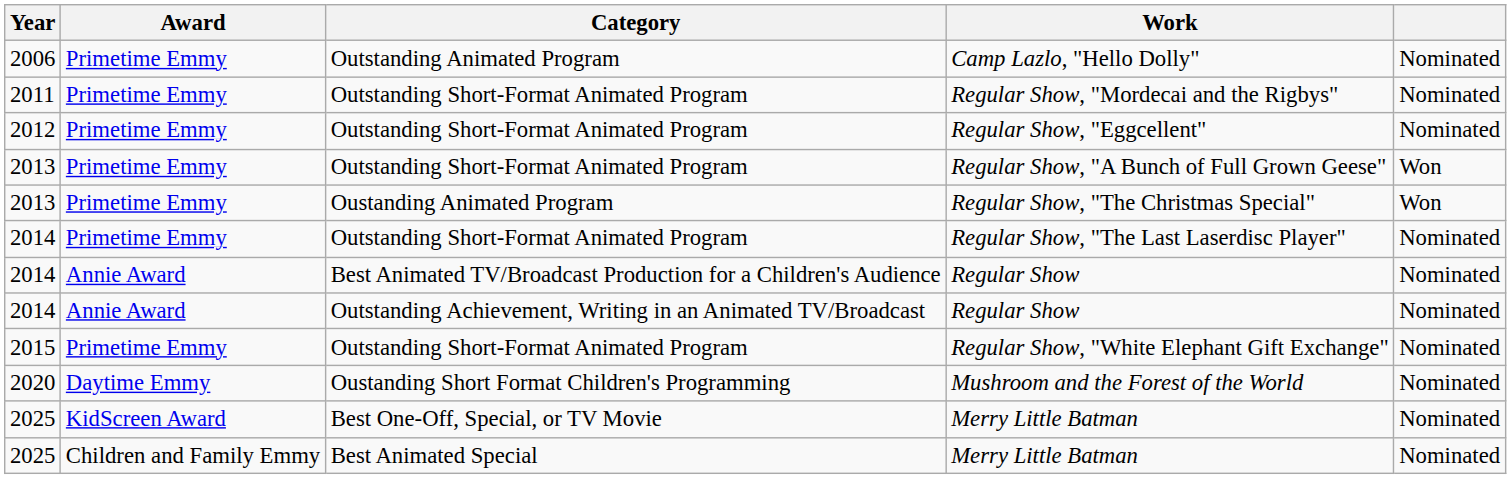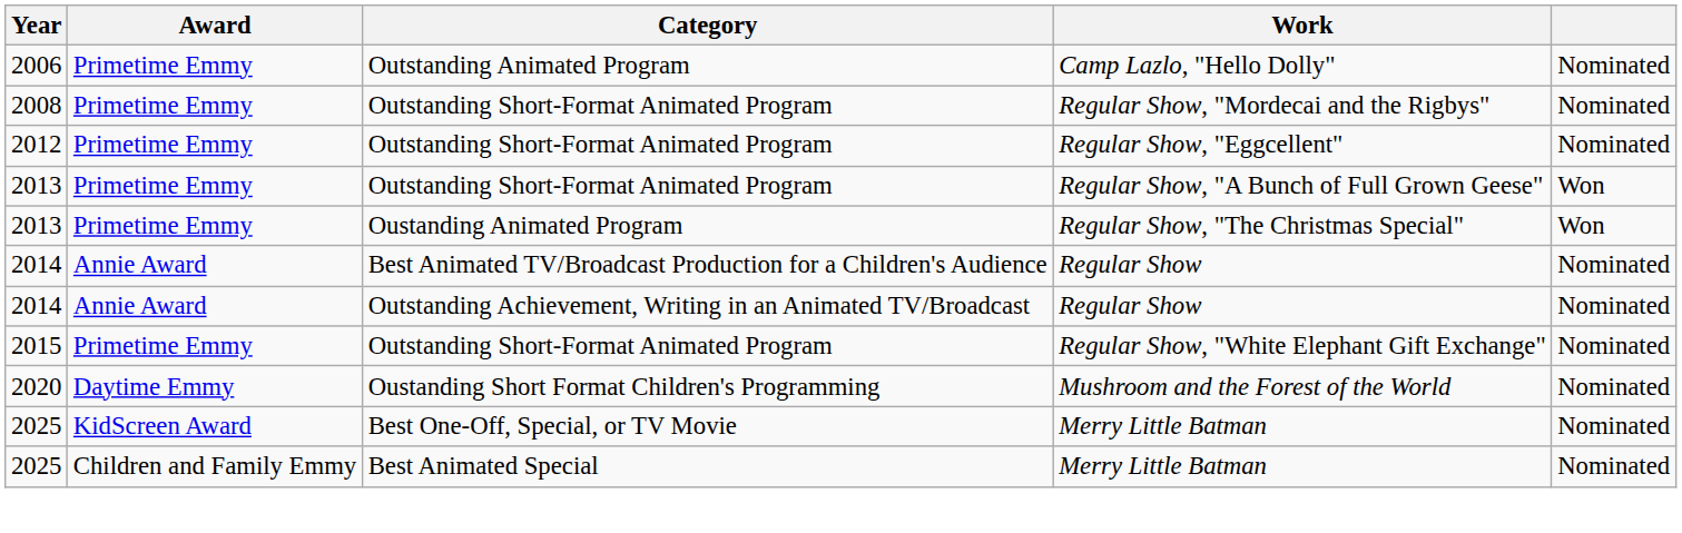 <table class="wikitable">
 <tr>
 <th>Year</th>
 <th>Award</th>
 <th>Category</th>
 <th>Work</th>
 <th></th>
 </tr>
 <tr>
 <td>2006</td>
 <td><a href='#'>Primetime Emmy</a></td>
 <td>Outstanding Animated Program</td>
 <td><em>Camp Lazlo</em>, "Hello Dolly"</td>
 <td>Nominated</td>
 </tr>
 <tr>
-<td>2011</td>
+<td>2008</td>
 <td><a href='#'>Primetime Emmy</a></td>
 <td>Outstanding Short-Format Animated Program</td>
 <td><em>Regular Show</em>, "Mordecai and the Rigbys"</td>
 <td>Nominated</td>
 </tr>
 <tr>
 <td>2012</td>
 <td><a href='#'>Primetime Emmy</a></td>
 <td>Outstanding Short-Format Animated Program</td>
 <td><em>Regular Show</em>, "Eggcellent"</td>
 <td>Nominated</td>
 </tr>
 <tr>
 <td>2013</td>
 <td><a href='#'>Primetime Emmy</a></td>
 <td>Outstanding Short-Format Animated Program</td>
 <td><em>Regular Show</em>, "A Bunch of Full Grown Geese"</td>
 <td>Won</td>
 </tr>
 <tr>
 <td>2013</td>
 <td><a href='#'>Primetime Emmy</a></td>
 <td>Oustanding Animated Program</td>
 <td><em>Regular Show</em>, "The Christmas Special"</td>
 <td>Won</td>
-</tr>
-<tr>
-<td>2014</td>
-<td><a href='#'>Primetime Emmy</a></td>
-<td>Outstanding Short-Format Animated Program</td>
-<td><em>Regular Show</em>, "The Last Laserdisc Player"</td>
-<td>Nominated</td>
 </tr>
 <tr>
 <td>2014</td>
 <td><a href='#'>Annie Award</a></td>
 <td>Best Animated TV/Broadcast Production for a Children's Audience</td>
 <td><em>Regular Show</em></td>
 <td>Nominated</td>
 </tr>
 <tr>
 <td>2014</td>
 <td><a href='#'>Annie Award</a></td>
 <td>Outstanding Achievement, Writing in an Animated TV/Broadcast</td>
 <td><em>Regular Show</em></td>
 <td>Nominated</td>
 </tr>
 <tr>
 <td>2015</td>
 <td><a href='#'>Primetime Emmy</a></td>
 <td>Outstanding Short-Format Animated Program</td>
 <td><em>Regular Show</em>, "White Elephant Gift Exchange" </td>
 <td>Nominated</td>
 </tr>
 <tr>
 <td>2020</td>
 <td><a href='#'>Daytime Emmy</a></td>
 <td>Oustanding Short Format Children's Programming</td>
 <td><em>Mushroom and the Forest of the World</em> </td>
 <td>Nominated</td>
 </tr>
 <tr>
 <td>2025</td>
 <td><a href='#'>KidScreen Award</a></td>
 <td>Best One-Off, Special, or TV Movie</td>
 <td><em>Merry Little Batman</em></td>
 <td>Nominated</td>
 </tr>
 <tr>
 <td>2025</td>
 <td>Children and Family Emmy</td>
 <td>Best Animated Special</td>
 <td><em>Merry Little Batman</em></td>
 <td>Nominated</td>
 </tr>
 </table>
